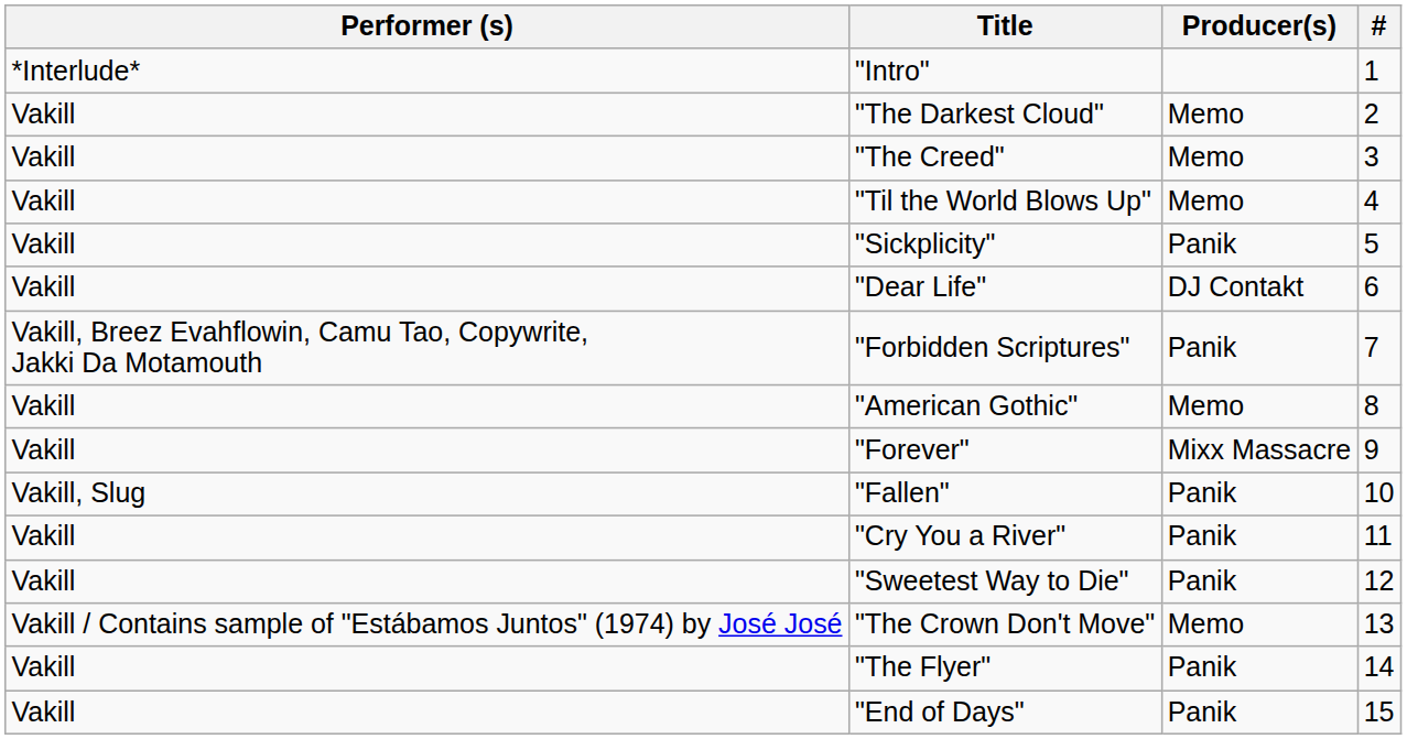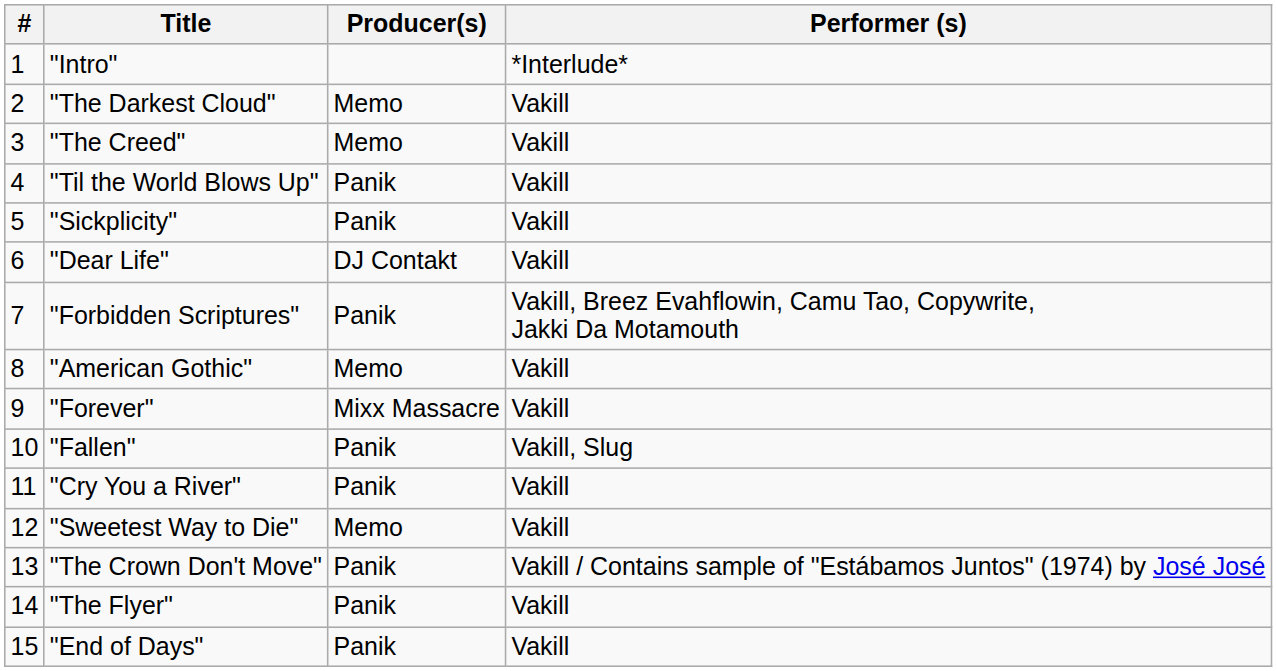 <table class="wikitable">
 <tr>
-<th align="center">Performer (s)</th>
+<th align="center">#</th>
 <th align="center">Title</th>
 <th align="center">Producer(s)</th>
-<th align="center">#</th>
+<th align="center">Performer (s)</th>
 </tr>
 <tr>
-<td>*Interlude*</td>
+<td>1</td>
 <td>"Intro"</td>
 <td></td>
-<td>1</td>
+<td>*Interlude*</td>
 </tr>
 <tr>
-<td>Vakill</td>
+<td>2</td>
 <td>"The Darkest Cloud"</td>
 <td>Memo</td>
-<td>2</td>
+<td>Vakill</td>
 </tr>
 <tr>
-<td>Vakill</td>
+<td>3</td>
 <td>"The Creed"</td>
 <td>Memo</td>
-<td>3</td>
+<td>Vakill</td>
 </tr>
 <tr>
+<td>4</td>
+<td>"Til the World Blows Up"</td>
+<td>Panik</td>
 <td>Vakill</td>
-<td>"Til the World Blows Up"</td>
-<td>Memo</td>
-<td>4</td>
 </tr>
 <tr>
-<td>Vakill</td>
+<td>5</td>
 <td>"Sickplicity"</td>
 <td>Panik</td>
-<td>5</td>
+<td>Vakill</td>
 </tr>
 <tr>
-<td>Vakill</td>
+<td>6</td>
 <td>"Dear Life"</td>
 <td>DJ Contakt</td>
-<td>6</td>
+<td>Vakill</td>
 </tr>
 <tr>
-<td>Vakill, Breez Evahflowin, Camu Tao, Copywrite,<br>Jakki Da Motamouth</td>
+<td>7</td>
 <td>"Forbidden Scriptures"</td>
 <td>Panik</td>
-<td>7</td>
+<td>Vakill, Breez Evahflowin, Camu Tao, Copywrite,<br>Jakki Da Motamouth</td>
 </tr>
 <tr>
-<td>Vakill</td>
+<td>8</td>
 <td>"American Gothic"</td>
 <td>Memo</td>
-<td>8</td>
+<td>Vakill</td>
 </tr>
 <tr>
-<td>Vakill</td>
+<td>9</td>
 <td>"Forever"</td>
 <td>Mixx Massacre</td>
-<td>9</td>
+<td>Vakill</td>
 </tr>
 <tr>
-<td>Vakill, Slug</td>
+<td>10</td>
 <td>"Fallen"</td>
 <td>Panik</td>
-<td>10</td>
+<td>Vakill, Slug</td>
 </tr>
 <tr>
-<td>Vakill</td>
+<td>11</td>
 <td>"Cry You a River"</td>
 <td>Panik</td>
-<td>11</td>
+<td>Vakill</td>
 </tr>
 <tr>
+<td>12</td>
+<td>"Sweetest Way to Die"</td>
+<td>Memo</td>
 <td>Vakill</td>
-<td>"Sweetest Way to Die"</td>
-<td>Panik</td>
-<td>12</td>
 </tr>
 <tr>
+<td>13</td>
+<td>"The Crown Don't Move"</td>
+<td>Panik</td>
 <td>Vakill / Contains sample of "Estábamos Juntos" (1974) by <a href='#'>José José</a></td>
-<td>"The Crown Don't Move"</td>
-<td>Memo</td>
-<td>13</td>
 </tr>
 <tr>
-<td>Vakill</td>
+<td>14</td>
 <td>"The Flyer"</td>
 <td>Panik</td>
-<td>14</td>
+<td>Vakill</td>
 </tr>
 <tr>
-<td>Vakill</td>
+<td>15</td>
 <td>"End of Days"</td>
 <td>Panik</td>
-<td>15</td>
+<td>Vakill</td>
 </tr>
 </table>
